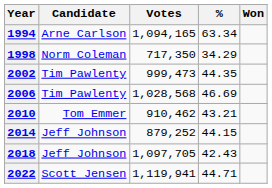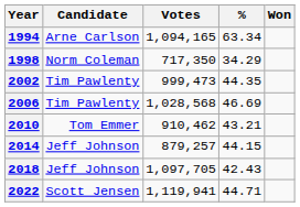 <table class="wikitable sortable" style="font-size: 90%;text-align:right;">
 <tr>
 <th>Year</th>
 <th>Candidate</th>
 <th>Votes</th>
 <th>%</th>
 <th>Won</th>
 </tr>
 <tr>
 <th><a href='#'>1994</a></th>
 <td><a href='#'>Arne Carlson</a></td>
 <td>1,094,165</td>
 <td>63.34</td>
 <td></td>
 </tr>
 <tr>
 <th><a href='#'>1998</a></th>
 <td><a href='#'>Norm Coleman</a></td>
 <td>717,350</td>
 <td>34.29</td>
 <td></td>
 </tr>
 <tr>
 <th><a href='#'>2002</a></th>
 <td><a href='#'>Tim Pawlenty</a></td>
 <td>999,473</td>
 <td>44.35</td>
 <td></td>
 </tr>
 <tr>
 <th><a href='#'>2006</a></th>
 <td><a href='#'>Tim Pawlenty</a></td>
 <td>1,028,568</td>
 <td>46.69</td>
 <td></td>
 </tr>
 <tr>
 <th><a href='#'>2010</a></th>
 <td><a href='#'>Tom Emmer</a></td>
 <td>910,462</td>
 <td>43.21</td>
 <td></td>
 </tr>
 <tr>
 <th><a href='#'>2014</a></th>
 <td><a href='#'>Jeff Johnson</a></td>
-<td>879,252</td>
+<td>879,257</td>
 <td>44.15</td>
 <td></td>
 </tr>
 <tr>
 <th><a href='#'>2018</a></th>
 <td><a href='#'>Jeff Johnson</a></td>
 <td>1,097,705</td>
 <td>42.43</td>
 <td></td>
 </tr>
 <tr>
 <th><a href='#'>2022</a></th>
 <td><a href='#'>Scott Jensen</a></td>
 <td>1,119,941</td>
 <td>44.71</td>
 <td></td>
 </tr>
 </table>
